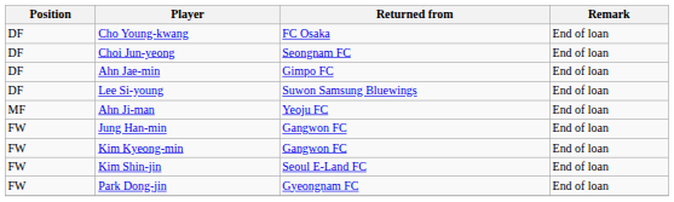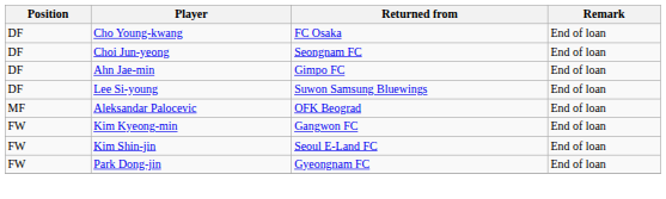 <table class="wikitable sortable" style="width:70%; text-align:center; font-size:100%; text-align:left;">
 <tr>
 <th>Position</th>
 <th>Player</th>
 <th>Returned from</th>
 <th>Remark</th>
 </tr>
 <tr>
 <td>DF</td>
 <td> <a href='#'>Cho Young-kwang</a></td>
 <td> <a href='#'>FC Osaka</a></td>
 <td>End of loan</td>
 </tr>
 <tr>
 <td>DF</td>
 <td> <a href='#'>Choi Jun-yeong</a></td>
 <td> <a href='#'>Seongnam FC</a></td>
 <td>End of loan</td>
 </tr>
 <tr>
 <td>DF</td>
 <td> <a href='#'>Ahn Jae-min</a></td>
 <td> <a href='#'>Gimpo FC</a></td>
 <td>End of loan</td>
 </tr>
 <tr>
 <td>DF</td>
 <td> <a href='#'>Lee Si-young</a></td>
 <td> <a href='#'>Suwon Samsung Bluewings</a></td>
 <td>End of loan</td>
 </tr>
 <tr>
 <td>MF</td>
-<td> <a href='#'>Ahn Ji-man</a></td>
-<td> <a href='#'>Yeoju FC</a></td>
-<td>End of loan</td>
-</tr>
-<tr>
-<td>FW</td>
-<td> <a href='#'>Jung Han-min</a></td>
-<td> <a href='#'>Gangwon FC</a></td>
+<td> <a href='#'>Aleksandar Palocevic</a></td>
+<td> <a href='#'>OFK Beograd</a></td>
 <td>End of loan</td>
 </tr>
 <tr>
 <td>FW</td>
 <td> <a href='#'>Kim Kyeong-min</a></td>
 <td> <a href='#'>Gangwon FC</a></td>
 <td>End of loan</td>
 </tr>
 <tr>
 <td>FW</td>
 <td> <a href='#'>Kim Shin-jin</a></td>
 <td> <a href='#'>Seoul E-Land FC</a></td>
 <td>End of loan</td>
 </tr>
 <tr>
 <td>FW</td>
 <td> <a href='#'>Park Dong-jin</a></td>
 <td> <a href='#'>Gyeongnam FC</a></td>
 <td>End of loan</td>
 </tr>
 <tr>
 </tr>
 </table>
